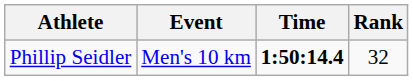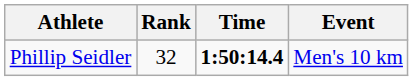 <table class="wikitable" style="font-size:90%;">
 <tr>
 <th>Athlete</th>
+<th>Rank</th>
+<th>Time</th>
 <th>Event</th>
-<th>Time</th>
-<th>Rank</th>
 </tr>
 <tr align=center>
 <td align=left><a href='#'>Phillip Seidler</a></td>
+<td>32</td>
+<td><strong>1:50:14.4</strong></td>
 <td align=left><a href='#'>Men's 10 km</a></td>
-<td><strong>1:50:14.4</strong></td>
-<td>32</td>
 </tr>
 </table>
